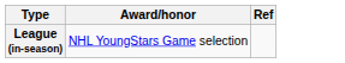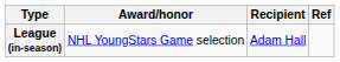 <table class="wikitable">
 <tr>
 <th scope="col">Type</th>
 <th scope="col">Award/honor</th>
+<th scope="col">Recipient</th>
 <th scope="col">Ref</th>
 </tr>
 <tr>
 <th scope="row">League<br><small>(in-season)</small></th>
 <td><a href='#'>NHL YoungStars Game</a> selection</td>
+<td><a href='#'>Adam Hall</a></td>
 <td></td>
 </tr>
 </table>
